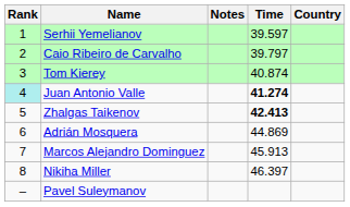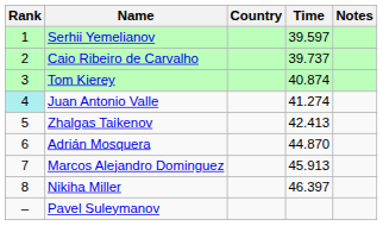 <table class="wikitable" style="text-align:center">
 <tr>
 <th>Rank</th>
 <th>Name</th>
+<th>Country</th>
+<th>Time</th>
 <th>Notes</th>
-<th>Time</th>
-<th>Country</th>
 </tr>
 <tr bgcolor=bbffbb>
 <td>1</td>
 <td align="left"><a href='#'>Serhii Yemelianov</a></td>
+<td align="left"></td>
+<td>39.597</td>
 <td></td>
-<td>39.597</td>
-<td align="left"></td>
 </tr>
 <tr bgcolor=bbffbb>
 <td>2</td>
 <td align="left"><a href='#'>Caio Ribeiro de Carvalho</a></td>
+<td align="left"></td>
+<td>39.737</td>
 <td></td>
-<td>39.797</td>
-<td align="left"></td>
 </tr>
 <tr bgcolor=bbffbb>
 <td>3</td>
 <td align="left"><a href='#'>Tom Kierey</a></td>
+<td align="left"></td>
+<td>40.874</td>
 <td></td>
-<td>40.874</td>
-<td align="left"></td>
 </tr>
 <tr>
 <td style="background: paleturquoise;">4</td>
 <td align="left"><a href='#'>Juan Antonio Valle</a></td>
+<td align="left"></td>
+<td>41.274</td>
 <td></td>
-<td><strong>41.274</strong></td>
-<td align="left"></td>
 </tr>
 <tr>
 <td>5</td>
 <td align="left"><a href='#'>Zhalgas Taikenov</a></td>
+<td align="left"></td>
+<td>42.413</td>
 <td></td>
-<td><strong>42.413</strong></td>
-<td align="left"></td>
 </tr>
 <tr>
 <td>6</td>
 <td align="left"><a href='#'>Adrián Mosquera</a></td>
+<td align="left"></td>
+<td>44.870</td>
 <td></td>
-<td>44.869</td>
-<td align="left"></td>
 </tr>
 <tr>
 <td>7</td>
 <td align="left"><a href='#'>Marcos Alejandro Dominguez</a></td>
+<td align="left"></td>
+<td>45.913</td>
 <td></td>
-<td>45.913</td>
-<td align="left"></td>
 </tr>
 <tr>
 <td>8</td>
 <td align="left"><a href='#'>Nikiha Miller</a></td>
+<td align="left"></td>
+<td>46.397</td>
 <td></td>
-<td>46.397</td>
-<td align="left"></td>
 </tr>
 <tr>
 <td>–</td>
 <td align="left"><a href='#'>Pavel Suleymanov</a></td>
+<td align="left"></td>
 <td></td>
 <td></td>
-<td align="left"></td>
 </tr>
 </table>
